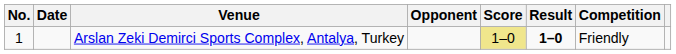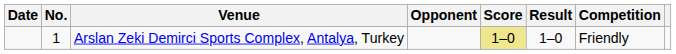 <table class="wikitable sortable">
 <tr>
+<th scope="col">Date</th>
 <th scope="col">No.</th>
-<th scope="col">Date</th>
 <th scope="col">Venue</th>
 <th scope="col">Opponent</th>
 <th scope="col">Score</th>
 <th scope="col">Result</th>
 <th scope="col">Competition</th>
 <th scope="col" class="unsortable"></th>
 </tr>
 <tr>
+<td></td>
 <td align="center">1</td>
-<td></td>
 <td><a href='#'>Arslan Zeki Demirci Sports Complex</a>, <a href='#'>Antalya</a>, Turkey</td>
 <td></td>
 <td align="center" style="background: khaki;">1–0</td>
-<td align="center"><strong>1–0</strong></td>
+<td align="center">1–0</td>
 <td>Friendly</td>
 <td></td>
 </tr>
 </table>
